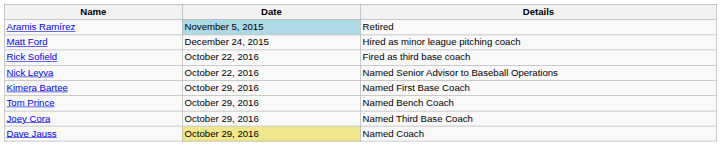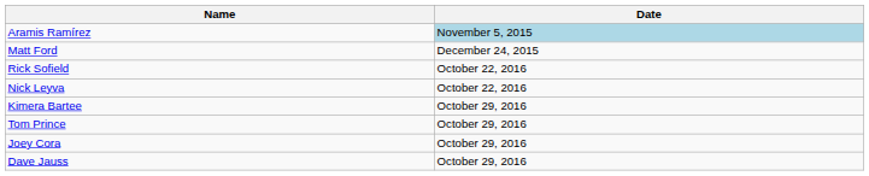 <table class="wikitable" style="width:75%;">
 <tr style="text-align:center; background:#ddd;">
 <th style="width:25%;">Name</th>
 <th style="width:25%;">Date</th>
-<th style="width:50%;">Details</th>
 </tr>
 <tr>
 <td><a href='#'>Aramis Ramírez</a></td>
 <td style="background: lightblue;">November 5, 2015</td>
-<td>Retired</td>
 </tr>
 <tr>
 <td><a href='#'>Matt Ford</a></td>
 <td>December 24, 2015</td>
-<td>Hired as minor league pitching coach</td>
 </tr>
 <tr>
 <td><a href='#'>Rick Sofield</a></td>
 <td>October 22, 2016</td>
-<td>Fired as third base coach</td>
 </tr>
 <tr>
 <td><a href='#'>Nick Leyva</a></td>
 <td>October 22, 2016</td>
-<td>Named Senior Advisor to Baseball Operations</td>
 </tr>
 <tr>
 <td><a href='#'>Kimera Bartee</a></td>
 <td>October 29, 2016</td>
-<td>Named First Base Coach</td>
 </tr>
 <tr>
 <td><a href='#'>Tom Prince</a></td>
 <td>October 29, 2016</td>
-<td>Named Bench Coach</td>
 </tr>
 <tr>
 <td><a href='#'>Joey Cora</a></td>
 <td>October 29, 2016</td>
-<td>Named Third Base Coach</td>
 </tr>
 <tr>
 <td><a href='#'>Dave Jauss</a></td>
-<td style="background: khaki;">October 29, 2016</td>
-<td>Named Coach</td>
+<td>October 29, 2016</td>
 </tr>
 </table>
